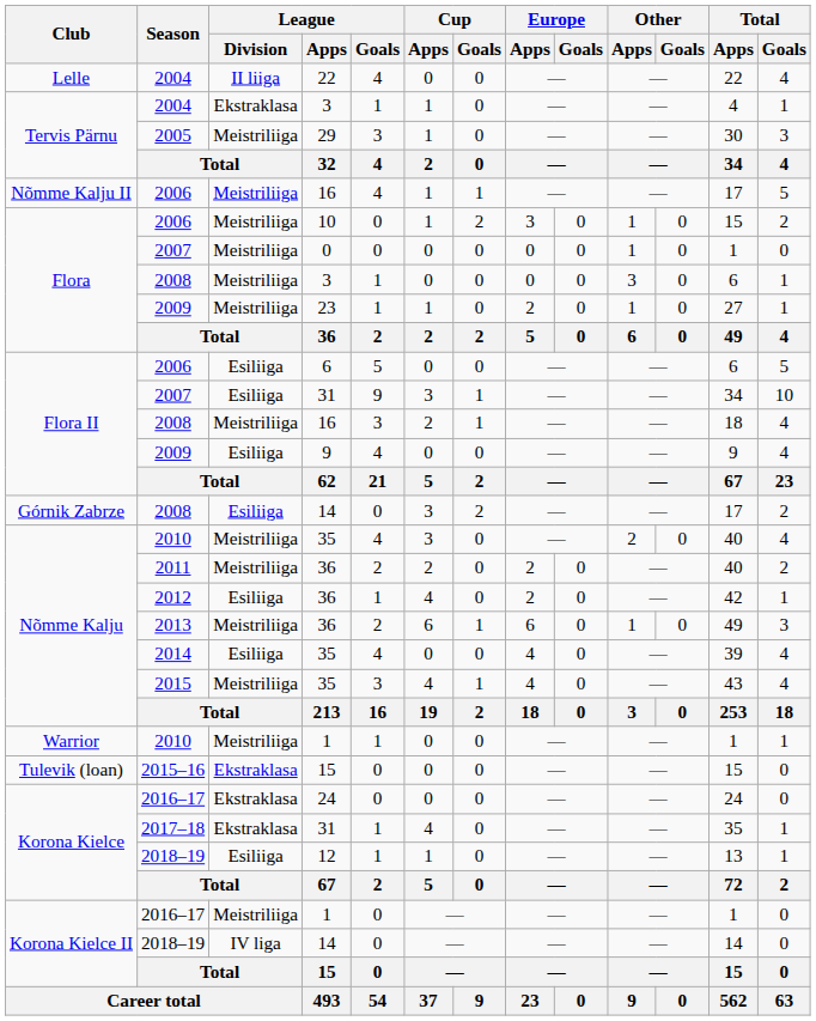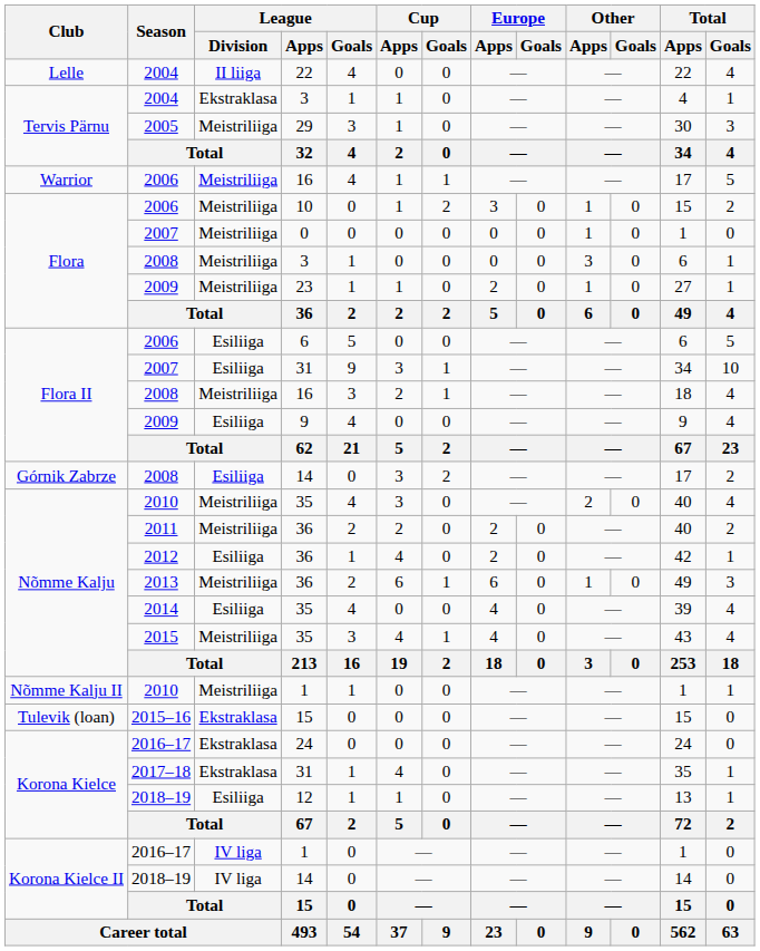 <table class="wikitable" style="text-align:center">
 <tr>
 <th rowspan=2>Club</th>
 <th rowspan=2>Season</th>
 <th colspan=3>League</th>
 <th colspan=2>Cup</th>
 <th colspan=2><a href='#'>Europe</a></th>
 <th colspan=2>Other</th>
 <th colspan=2>Total</th>
 </tr>
 <tr>
 <th>Division</th>
 <th>Apps</th>
 <th>Goals</th>
 <th>Apps</th>
 <th>Goals</th>
 <th>Apps</th>
 <th>Goals</th>
 <th>Apps</th>
 <th>Goals</th>
 <th>Apps</th>
 <th>Goals</th>
 </tr>
 <tr>
 <td><a href='#'>Lelle</a></td>
 <td><a href='#'>2004</a></td>
 <td><a href='#'>II liiga</a></td>
 <td>22</td>
 <td>4</td>
 <td>0</td>
 <td>0</td>
 <td colspan=2>—</td>
 <td colspan=2>—</td>
 <td>22</td>
 <td>4</td>
 </tr>
 <tr>
 <td rowspan=3><a href='#'>Tervis Pärnu</a></td>
 <td><a href='#'>2004</a></td>
 <td>Ekstraklasa</td>
 <td>3</td>
 <td>1</td>
 <td>1</td>
 <td>0</td>
 <td colspan=2>—</td>
 <td colspan=2>—</td>
 <td>4</td>
 <td>1</td>
 </tr>
 <tr>
 <td><a href='#'>2005</a></td>
 <td>Meistriliiga</td>
 <td>29</td>
 <td>3</td>
 <td>1</td>
 <td>0</td>
 <td colspan=2>—</td>
 <td colspan=2>—</td>
 <td>30</td>
 <td>3</td>
 </tr>
 <tr>
 <th colspan=2>Total</th>
 <th>32</th>
 <th>4</th>
 <th>2</th>
 <th>0</th>
 <th colspan=2>—</th>
 <th colspan=2>—</th>
 <th>34</th>
 <th>4</th>
 </tr>
 <tr>
-<td><a href='#'>Nõmme Kalju II</a></td>
+<td><a href='#'>Warrior</a></td>
 <td><a href='#'>2006</a></td>
 <td><a href='#'>Meistriliiga</a></td>
 <td>16</td>
 <td>4</td>
 <td>1</td>
 <td>1</td>
 <td colspan=2>—</td>
 <td colspan=2>—</td>
 <td>17</td>
 <td>5</td>
 </tr>
 <tr>
 <td rowspan=5><a href='#'>Flora</a></td>
 <td><a href='#'>2006</a></td>
 <td>Meistriliiga</td>
 <td>10</td>
 <td>0</td>
 <td>1</td>
 <td>2</td>
 <td>3</td>
 <td>0</td>
 <td>1</td>
 <td>0</td>
 <td>15</td>
 <td>2</td>
 </tr>
 <tr>
 <td><a href='#'>2007</a></td>
 <td>Meistriliiga</td>
 <td>0</td>
 <td>0</td>
 <td>0</td>
 <td>0</td>
 <td>0</td>
 <td>0</td>
 <td>1</td>
 <td>0</td>
 <td>1</td>
 <td>0</td>
 </tr>
 <tr>
 <td><a href='#'>2008</a></td>
 <td>Meistriliiga</td>
 <td>3</td>
 <td>1</td>
 <td>0</td>
 <td>0</td>
 <td>0</td>
 <td>0</td>
 <td>3</td>
 <td>0</td>
 <td>6</td>
 <td>1</td>
 </tr>
 <tr>
 <td><a href='#'>2009</a></td>
 <td>Meistriliiga</td>
 <td>23</td>
 <td>1</td>
 <td>1</td>
 <td>0</td>
 <td>2</td>
 <td>0</td>
 <td>1</td>
 <td>0</td>
 <td>27</td>
 <td>1</td>
 </tr>
 <tr>
 <th colspan=2>Total</th>
 <th>36</th>
 <th>2</th>
 <th>2</th>
 <th>2</th>
 <th>5</th>
 <th>0</th>
 <th>6</th>
 <th>0</th>
 <th>49</th>
 <th>4</th>
 </tr>
 <tr>
 <td rowspan=5><a href='#'>Flora II</a></td>
 <td><a href='#'>2006</a></td>
 <td>Esiliiga</td>
 <td>6</td>
 <td>5</td>
 <td>0</td>
 <td>0</td>
 <td colspan=2>—</td>
 <td colspan=2>—</td>
 <td>6</td>
 <td>5</td>
 </tr>
 <tr>
 <td><a href='#'>2007</a></td>
 <td>Esiliiga</td>
 <td>31</td>
 <td>9</td>
 <td>3</td>
 <td>1</td>
 <td colspan=2>—</td>
 <td colspan=2>—</td>
 <td>34</td>
 <td>10</td>
 </tr>
 <tr>
 <td><a href='#'>2008</a></td>
 <td>Meistriliiga</td>
 <td>16</td>
 <td>3</td>
 <td>2</td>
 <td>1</td>
 <td colspan=2>—</td>
 <td colspan=2>—</td>
 <td>18</td>
 <td>4</td>
 </tr>
 <tr>
 <td><a href='#'>2009</a></td>
 <td>Esiliiga</td>
 <td>9</td>
 <td>4</td>
 <td>0</td>
 <td>0</td>
 <td colspan=2>—</td>
 <td colspan=2>—</td>
 <td>9</td>
 <td>4</td>
 </tr>
 <tr>
 <th colspan=2>Total</th>
 <th>62</th>
 <th>21</th>
 <th>5</th>
 <th>2</th>
 <th colspan=2>—</th>
 <th colspan=2>—</th>
 <th>67</th>
 <th>23</th>
 </tr>
 <tr>
 <td><a href='#'>Górnik Zabrze</a></td>
 <td><a href='#'>2008</a></td>
 <td><a href='#'>Esiliiga</a></td>
 <td>14</td>
 <td>0</td>
 <td>3</td>
 <td>2</td>
 <td colspan=2>—</td>
 <td colspan=2>—</td>
 <td>17</td>
 <td>2</td>
 </tr>
 <tr>
 <td rowspan=7><a href='#'>Nõmme Kalju</a></td>
 <td><a href='#'>2010</a></td>
 <td>Meistriliiga</td>
 <td>35</td>
 <td>4</td>
 <td>3</td>
 <td>0</td>
 <td colspan=2>—</td>
 <td>2</td>
 <td>0</td>
 <td>40</td>
 <td>4</td>
 </tr>
 <tr>
 <td><a href='#'>2011</a></td>
 <td>Meistriliiga</td>
 <td>36</td>
 <td>2</td>
 <td>2</td>
 <td>0</td>
 <td>2</td>
 <td>0</td>
 <td colspan=2>—</td>
 <td>40</td>
 <td>2</td>
 </tr>
 <tr>
 <td><a href='#'>2012</a></td>
 <td>Esiliiga</td>
 <td>36</td>
 <td>1</td>
 <td>4</td>
 <td>0</td>
 <td>2</td>
 <td>0</td>
 <td colspan=2>—</td>
 <td>42</td>
 <td>1</td>
 </tr>
 <tr>
 <td><a href='#'>2013</a></td>
 <td>Meistriliiga</td>
 <td>36</td>
 <td>2</td>
 <td>6</td>
 <td>1</td>
 <td>6</td>
 <td>0</td>
 <td>1</td>
 <td>0</td>
 <td>49</td>
 <td>3</td>
 </tr>
 <tr>
 <td><a href='#'>2014</a></td>
 <td>Esiliiga</td>
 <td>35</td>
 <td>4</td>
 <td>0</td>
 <td>0</td>
 <td>4</td>
 <td>0</td>
 <td colspan=2>—</td>
 <td>39</td>
 <td>4</td>
 </tr>
 <tr>
 <td><a href='#'>2015</a></td>
 <td>Meistriliiga</td>
 <td>35</td>
 <td>3</td>
 <td>4</td>
 <td>1</td>
 <td>4</td>
 <td>0</td>
 <td colspan=2>—</td>
 <td>43</td>
 <td>4</td>
 </tr>
 <tr>
 <th colspan=2>Total</th>
 <th>213</th>
 <th>16</th>
 <th>19</th>
 <th>2</th>
 <th>18</th>
 <th>0</th>
 <th>3</th>
 <th>0</th>
 <th>253</th>
 <th>18</th>
 </tr>
 <tr>
-<td><a href='#'>Warrior</a></td>
+<td><a href='#'>Nõmme Kalju II</a></td>
 <td><a href='#'>2010</a></td>
 <td>Meistriliiga</td>
 <td>1</td>
 <td>1</td>
 <td>0</td>
 <td>0</td>
 <td colspan=2>—</td>
 <td colspan=2>—</td>
 <td>1</td>
 <td>1</td>
 </tr>
 <tr>
 <td><a href='#'>Tulevik</a> (loan)</td>
 <td><a href='#'>2015–16</a></td>
 <td><a href='#'>Ekstraklasa</a></td>
 <td>15</td>
 <td>0</td>
 <td>0</td>
 <td>0</td>
 <td colspan=2>—</td>
 <td colspan=2>—</td>
 <td>15</td>
 <td>0</td>
 </tr>
 <tr>
 <td rowspan=4><a href='#'>Korona Kielce</a></td>
 <td><a href='#'>2016–17</a></td>
 <td>Ekstraklasa</td>
 <td>24</td>
 <td>0</td>
 <td>0</td>
 <td>0</td>
 <td colspan=2>—</td>
 <td colspan=2>—</td>
 <td>24</td>
 <td>0</td>
 </tr>
 <tr>
 <td><a href='#'>2017–18</a></td>
 <td>Ekstraklasa</td>
 <td>31</td>
 <td>1</td>
 <td>4</td>
 <td>0</td>
 <td colspan=2>—</td>
 <td colspan=2>—</td>
 <td>35</td>
 <td>1</td>
 </tr>
 <tr>
 <td><a href='#'>2018–19</a></td>
 <td>Esiliiga</td>
 <td>12</td>
 <td>1</td>
 <td>1</td>
 <td>0</td>
 <td colspan=2>—</td>
 <td colspan=2>—</td>
 <td>13</td>
 <td>1</td>
 </tr>
 <tr>
 <th colspan=2>Total</th>
 <th>67</th>
 <th>2</th>
 <th>5</th>
 <th>0</th>
 <th colspan=2>—</th>
 <th colspan=2>—</th>
 <th>72</th>
 <th>2</th>
 </tr>
 <tr>
 <td rowspan=3><a href='#'>Korona Kielce II</a></td>
 <td>2016–17</td>
-<td>Meistriliiga</td>
+<td><a href='#'>IV liga</a></td>
 <td>1</td>
 <td>0</td>
 <td colspan=2>—</td>
 <td colspan=2>—</td>
 <td colspan=2>—</td>
 <td>1</td>
 <td>0</td>
 </tr>
 <tr>
 <td>2018–19</td>
 <td>IV liga</td>
 <td>14</td>
 <td>0</td>
 <td colspan=2>—</td>
 <td colspan=2>—</td>
 <td colspan=2>—</td>
 <td>14</td>
 <td>0</td>
 </tr>
 <tr>
 <th colspan=2>Total</th>
 <th>15</th>
 <th>0</th>
 <th colspan=2>—</th>
 <th colspan=2>—</th>
 <th colspan=2>—</th>
 <th>15</th>
 <th>0</th>
 </tr>
 <tr>
 <th colspan=3>Career total</th>
 <th>493</th>
 <th>54</th>
 <th>37</th>
 <th>9</th>
 <th>23</th>
 <th>0</th>
 <th>9</th>
 <th>0</th>
 <th>562</th>
 <th>63</th>
 </tr>
 </table>
